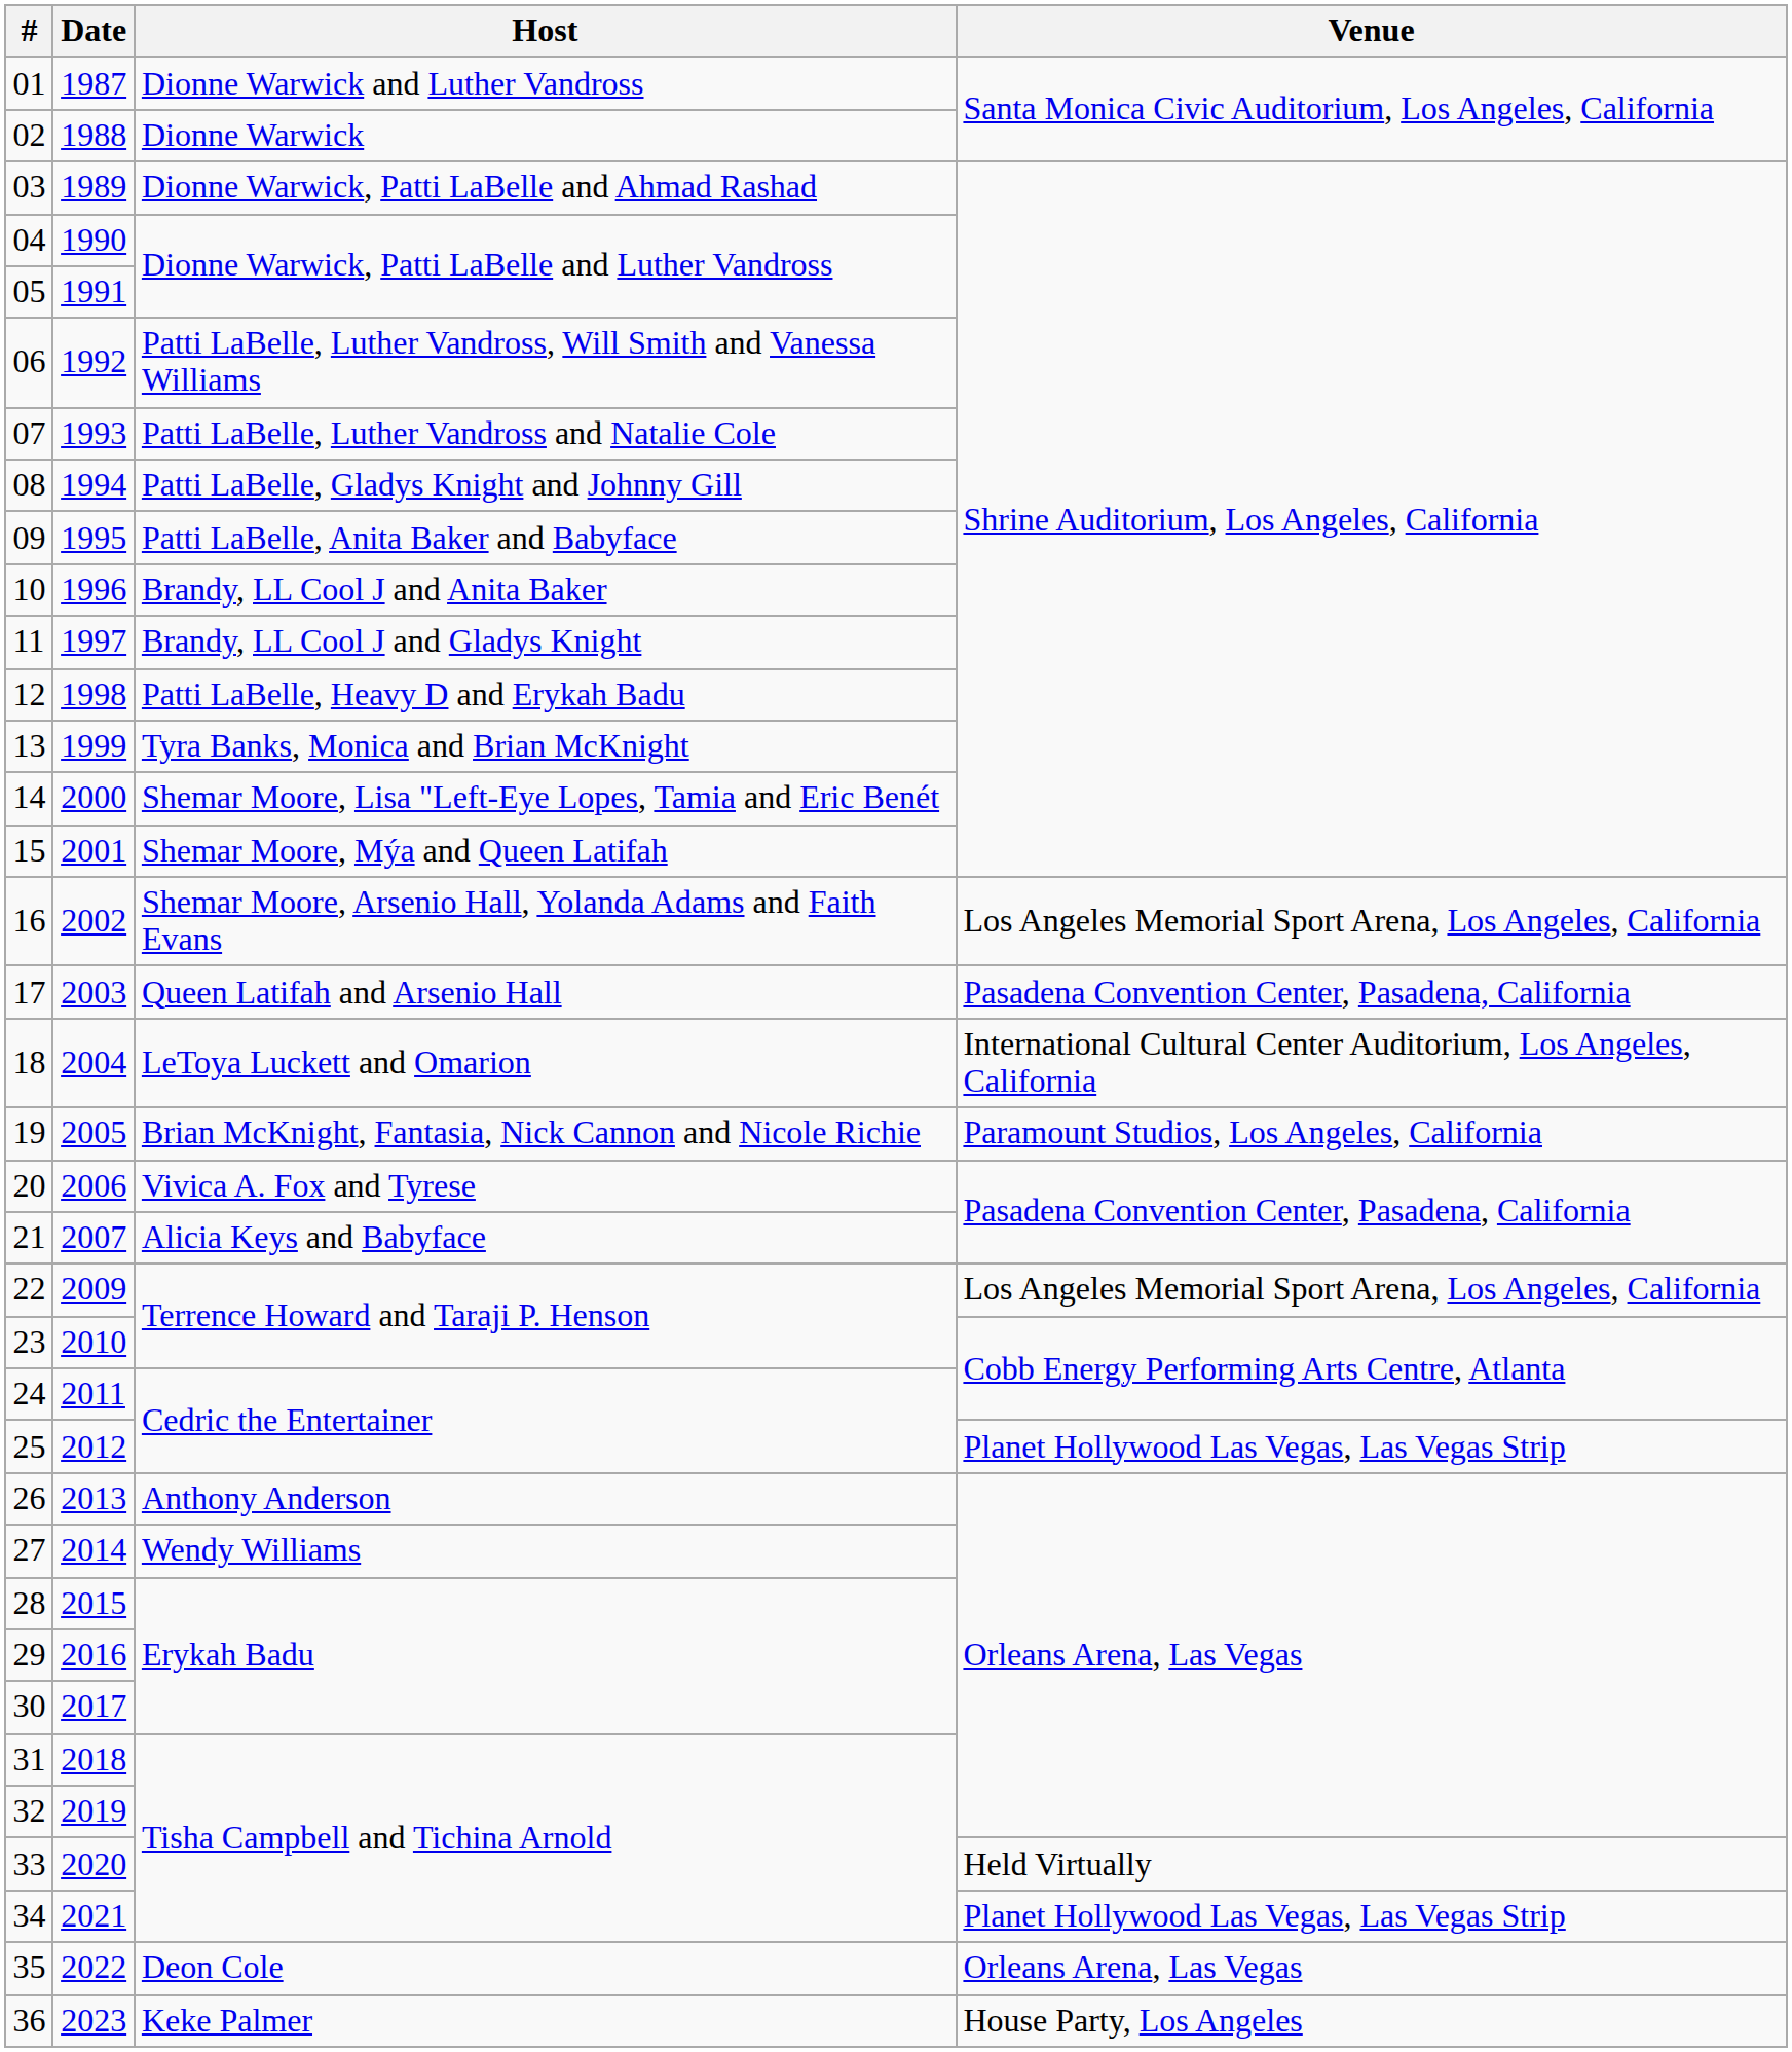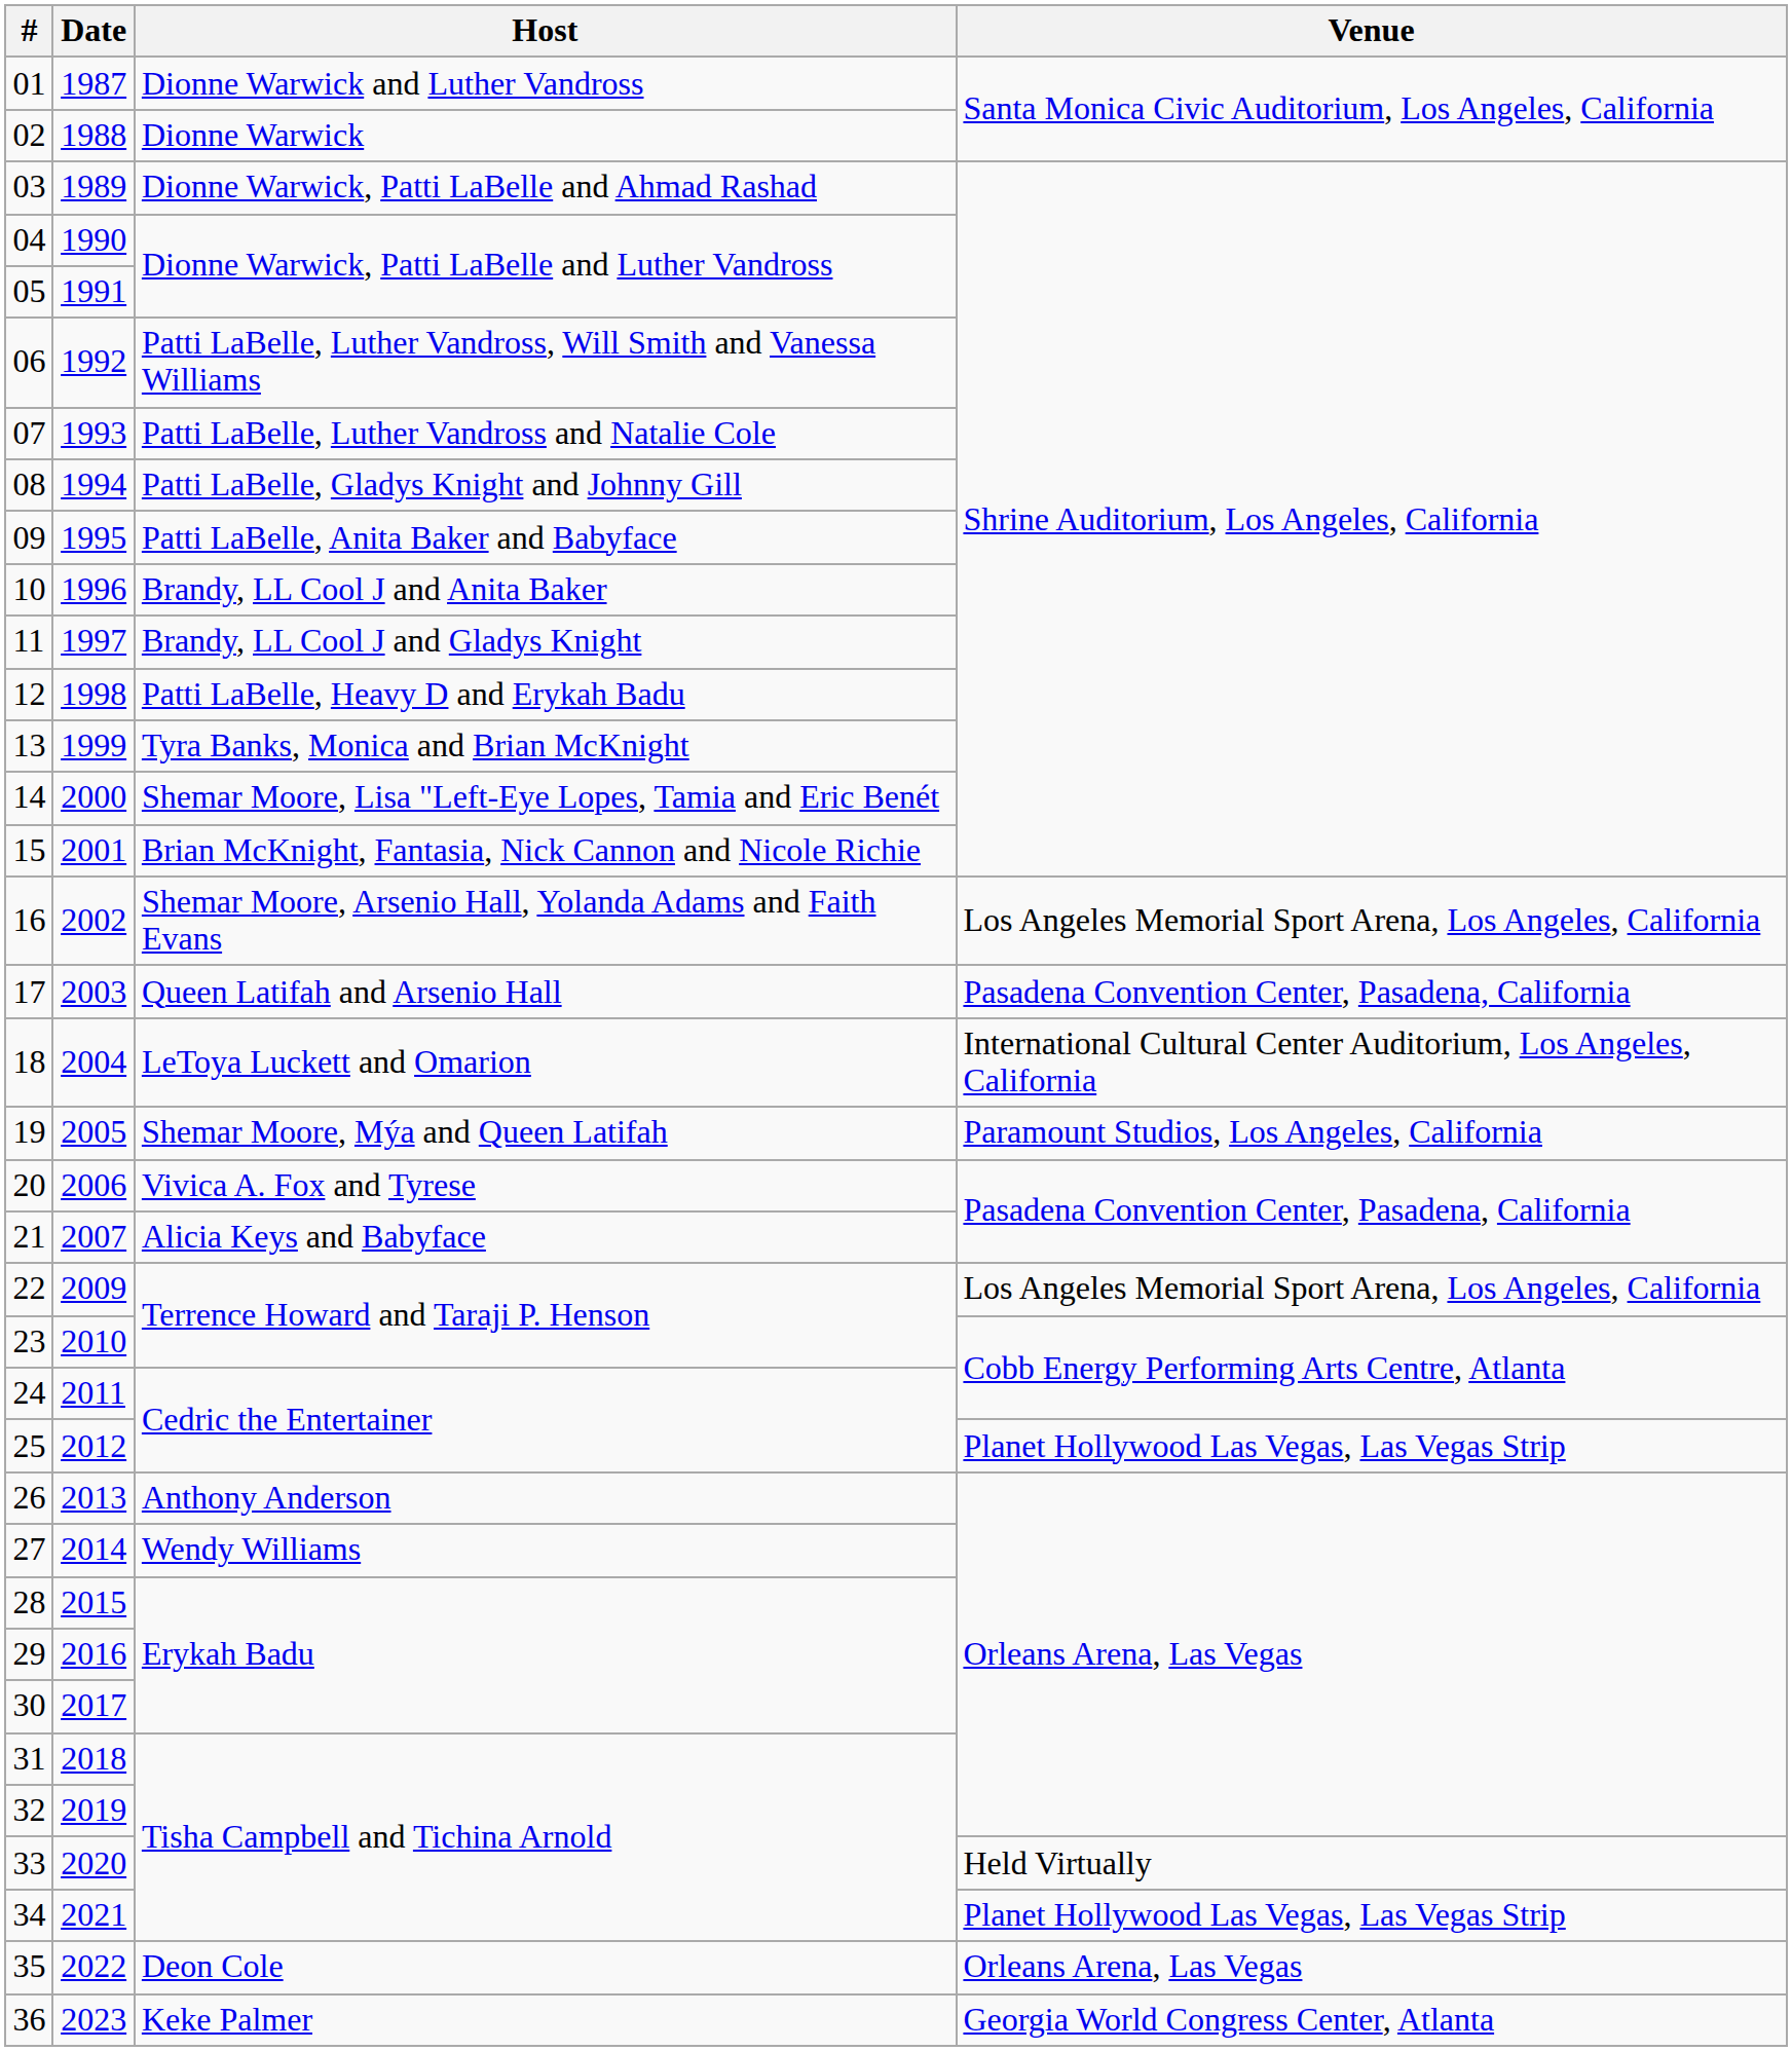 <table class="wikitable">
 <tr>
 <th>#</th>
 <th>Date</th>
 <th>Host</th>
 <th>Venue</th>
 </tr>
 <tr>
 <td>01</td>
 <td><a href='#'>1987</a></td>
 <td><a href='#'>Dionne Warwick</a> and <a href='#'>Luther Vandross</a></td>
 <td rowspan="2"><a href='#'>Santa Monica Civic Auditorium</a>, <a href='#'>Los Angeles</a>, <a href='#'>California</a></td>
 </tr>
 <tr>
 <td>02</td>
 <td><a href='#'>1988</a></td>
 <td><a href='#'>Dionne Warwick</a></td>
 </tr>
 <tr>
 <td>03</td>
 <td><a href='#'>1989</a></td>
 <td><a href='#'>Dionne Warwick</a>, <a href='#'>Patti LaBelle</a> and <a href='#'>Ahmad Rashad</a></td>
 <td rowspan="13"><a href='#'>Shrine Auditorium</a>, <a href='#'>Los Angeles</a>, <a href='#'>California</a></td>
 </tr>
 <tr>
 <td>04</td>
 <td><a href='#'>1990</a></td>
 <td rowspan="2"><a href='#'>Dionne Warwick</a>, <a href='#'>Patti LaBelle</a> and <a href='#'>Luther Vandross</a></td>
 </tr>
 <tr>
 <td>05</td>
 <td><a href='#'>1991</a></td>
 </tr>
 <tr>
 <td>06</td>
 <td><a href='#'>1992</a></td>
 <td><a href='#'>Patti LaBelle</a>, <a href='#'>Luther Vandross</a>, <a href='#'>Will Smith</a> and <a href='#'>Vanessa Williams</a></td>
 </tr>
 <tr>
 <td>07</td>
 <td><a href='#'>1993</a></td>
 <td><a href='#'>Patti LaBelle</a>, <a href='#'>Luther Vandross</a> and <a href='#'>Natalie Cole</a></td>
 </tr>
 <tr>
 <td>08</td>
 <td><a href='#'>1994</a></td>
 <td><a href='#'>Patti LaBelle</a>, <a href='#'>Gladys Knight</a> and <a href='#'>Johnny Gill</a></td>
 </tr>
 <tr>
 <td>09</td>
 <td><a href='#'>1995</a></td>
 <td><a href='#'>Patti LaBelle</a>, <a href='#'>Anita Baker</a> and <a href='#'>Babyface</a></td>
 </tr>
 <tr>
 <td>10</td>
 <td><a href='#'>1996</a></td>
 <td><a href='#'>Brandy</a>, <a href='#'>LL Cool J</a> and <a href='#'>Anita Baker</a></td>
 </tr>
 <tr>
 <td>11</td>
 <td><a href='#'>1997</a></td>
 <td><a href='#'>Brandy</a>, <a href='#'>LL Cool J</a> and <a href='#'>Gladys Knight</a></td>
 </tr>
 <tr>
 <td>12</td>
 <td><a href='#'>1998</a></td>
 <td><a href='#'>Patti LaBelle</a>, <a href='#'>Heavy D</a> and <a href='#'>Erykah Badu</a></td>
 </tr>
 <tr>
 <td>13</td>
 <td><a href='#'>1999</a></td>
 <td><a href='#'>Tyra Banks</a>, <a href='#'>Monica</a> and <a href='#'>Brian McKnight</a></td>
 </tr>
 <tr>
 <td>14</td>
 <td><a href='#'>2000</a></td>
 <td><a href='#'>Shemar Moore</a>, <a href='#'>Lisa "Left-Eye Lopes</a>, <a href='#'>Tamia</a> and <a href='#'>Eric Benét</a></td>
 </tr>
 <tr>
 <td>15</td>
 <td><a href='#'>2001</a></td>
-<td><a href='#'>Shemar Moore</a>, <a href='#'>Mýa</a> and <a href='#'>Queen Latifah</a></td>
+<td><a href='#'>Brian McKnight</a>, <a href='#'>Fantasia</a>, <a href='#'>Nick Cannon</a> and <a href='#'>Nicole Richie</a></td>
 </tr>
 <tr>
 <td>16</td>
 <td><a href='#'>2002</a></td>
 <td><a href='#'>Shemar Moore</a>, <a href='#'>Arsenio Hall</a>, <a href='#'>Yolanda Adams</a> and <a href='#'>Faith Evans</a></td>
 <td>Los Angeles Memorial Sport Arena, <a href='#'>Los Angeles</a>, <a href='#'>California</a></td>
 </tr>
 <tr>
 <td>17</td>
 <td><a href='#'>2003</a></td>
 <td><a href='#'>Queen Latifah</a> and <a href='#'>Arsenio Hall</a></td>
 <td><a href='#'>Pasadena Convention Center</a>, <a href='#'>Pasadena, California</a></td>
 </tr>
 <tr>
 <td>18</td>
 <td><a href='#'>2004</a></td>
 <td><a href='#'>LeToya Luckett</a> and <a href='#'>Omarion</a></td>
 <td>International Cultural Center Auditorium, <a href='#'>Los Angeles</a>, <a href='#'>California</a></td>
 </tr>
 <tr>
 <td>19</td>
 <td><a href='#'>2005</a></td>
-<td><a href='#'>Brian McKnight</a>, <a href='#'>Fantasia</a>, <a href='#'>Nick Cannon</a> and <a href='#'>Nicole Richie</a></td>
+<td><a href='#'>Shemar Moore</a>, <a href='#'>Mýa</a> and <a href='#'>Queen Latifah</a></td>
 <td><a href='#'>Paramount Studios</a>, <a href='#'>Los Angeles</a>, <a href='#'>California</a></td>
 </tr>
 <tr>
 <td>20</td>
 <td><a href='#'>2006</a></td>
 <td><a href='#'>Vivica A. Fox</a> and <a href='#'>Tyrese</a></td>
 <td rowspan="2"><a href='#'>Pasadena Convention Center</a>, <a href='#'>Pasadena</a>, <a href='#'>California</a></td>
 </tr>
 <tr>
 <td>21</td>
 <td><a href='#'>2007</a></td>
 <td><a href='#'>Alicia Keys</a> and <a href='#'>Babyface</a></td>
 </tr>
 <tr>
 <td>22</td>
 <td><a href='#'>2009</a></td>
 <td rowspan="2"><a href='#'>Terrence Howard</a> and <a href='#'>Taraji P. Henson</a></td>
 <td>Los Angeles Memorial Sport Arena, <a href='#'>Los Angeles</a>, <a href='#'>California</a></td>
 </tr>
 <tr>
 <td>23</td>
 <td><a href='#'>2010</a></td>
 <td rowspan="2"><a href='#'>Cobb Energy Performing Arts Centre</a>, <a href='#'>Atlanta</a></td>
 </tr>
 <tr>
 <td>24</td>
 <td><a href='#'>2011</a></td>
 <td rowspan="2"><a href='#'>Cedric the Entertainer</a></td>
 </tr>
 <tr>
 <td>25</td>
 <td><a href='#'>2012</a></td>
 <td><a href='#'>Planet Hollywood Las Vegas</a>, <a href='#'>Las Vegas Strip</a></td>
 </tr>
 <tr>
 <td>26</td>
 <td><a href='#'>2013</a></td>
 <td><a href='#'>Anthony Anderson</a></td>
 <td rowspan="7"><a href='#'>Orleans Arena</a>, <a href='#'>Las Vegas</a></td>
 </tr>
 <tr>
 <td>27</td>
 <td><a href='#'>2014</a></td>
 <td><a href='#'>Wendy Williams</a></td>
 </tr>
 <tr>
 <td>28</td>
 <td><a href='#'>2015</a></td>
 <td rowspan="3"><a href='#'>Erykah Badu</a></td>
 </tr>
 <tr>
 <td>29</td>
 <td><a href='#'>2016</a></td>
 </tr>
 <tr>
 <td>30</td>
 <td><a href='#'>2017</a></td>
 </tr>
 <tr>
 <td>31</td>
 <td><a href='#'>2018</a></td>
 <td rowspan="4"><a href='#'>Tisha Campbell</a> and <a href='#'>Tichina Arnold</a></td>
 </tr>
 <tr>
 <td>32</td>
 <td><a href='#'>2019</a></td>
 </tr>
 <tr>
 <td>33</td>
 <td><a href='#'>2020</a></td>
 <td>Held Virtually</td>
 </tr>
 <tr>
 <td>34</td>
 <td><a href='#'>2021</a></td>
 <td><a href='#'>Planet Hollywood Las Vegas</a>, <a href='#'>Las Vegas Strip</a></td>
 </tr>
 <tr>
 <td>35</td>
 <td><a href='#'>2022</a></td>
 <td><a href='#'>Deon Cole</a></td>
 <td><a href='#'>Orleans Arena</a>, <a href='#'>Las Vegas</a></td>
 </tr>
 <tr>
 <td>36</td>
 <td><a href='#'>2023</a></td>
 <td><a href='#'>Keke Palmer</a></td>
-<td>House Party, <a href='#'>Los Angeles</a></td>
+<td><a href='#'>Georgia World Congress Center</a>, <a href='#'>Atlanta</a></td>
 </tr>
 </table>
